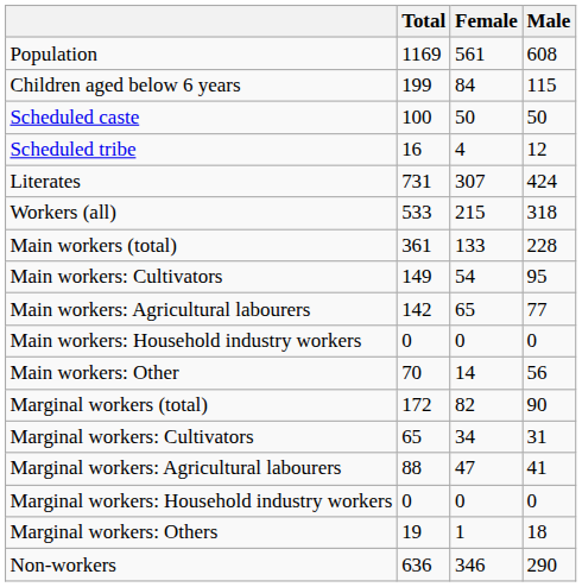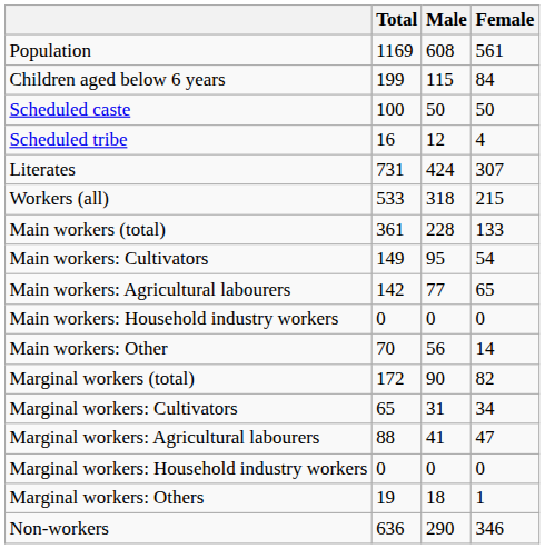 <table class="wikitable sortable">
 <tr>
 <th></th>
 <th>Total</th>
+<th>Male</th>
 <th>Female</th>
-<th>Male</th>
 </tr>
 <tr>
 <td>Population</td>
 <td>1169</td>
+<td>608</td>
 <td>561</td>
-<td>608</td>
 </tr>
 <tr>
 <td>Children aged below 6 years</td>
 <td>199</td>
+<td>115</td>
 <td>84</td>
-<td>115</td>
 </tr>
 <tr>
 <td><a href='#'>Scheduled caste</a></td>
 <td>100</td>
 <td>50</td>
 <td>50</td>
 </tr>
 <tr>
 <td><a href='#'>Scheduled tribe</a></td>
 <td>16</td>
+<td>12</td>
 <td>4</td>
-<td>12</td>
 </tr>
 <tr>
 <td>Literates</td>
 <td>731</td>
+<td>424</td>
 <td>307</td>
-<td>424</td>
 </tr>
 <tr>
 <td>Workers (all)</td>
 <td>533</td>
+<td>318</td>
 <td>215</td>
-<td>318</td>
 </tr>
 <tr>
 <td>Main workers (total)</td>
 <td>361</td>
+<td>228</td>
 <td>133</td>
-<td>228</td>
 </tr>
 <tr>
 <td>Main workers: Cultivators</td>
 <td>149</td>
+<td>95</td>
 <td>54</td>
-<td>95</td>
 </tr>
 <tr>
 <td>Main workers: Agricultural labourers</td>
 <td>142</td>
+<td>77</td>
 <td>65</td>
-<td>77</td>
 </tr>
 <tr>
 <td>Main workers: Household industry workers</td>
 <td>0</td>
 <td>0</td>
 <td>0</td>
 </tr>
 <tr>
 <td>Main workers: Other</td>
 <td>70</td>
+<td>56</td>
 <td>14</td>
-<td>56</td>
 </tr>
 <tr>
 <td>Marginal workers (total)</td>
 <td>172</td>
+<td>90</td>
 <td>82</td>
-<td>90</td>
 </tr>
 <tr>
 <td>Marginal workers: Cultivators</td>
 <td>65</td>
+<td>31</td>
 <td>34</td>
-<td>31</td>
 </tr>
 <tr>
 <td>Marginal workers: Agricultural labourers</td>
 <td>88</td>
+<td>41</td>
 <td>47</td>
-<td>41</td>
 </tr>
 <tr>
 <td>Marginal workers: Household industry workers</td>
 <td>0</td>
 <td>0</td>
 <td>0</td>
 </tr>
 <tr>
 <td>Marginal workers: Others</td>
 <td>19</td>
+<td>18</td>
 <td>1</td>
-<td>18</td>
 </tr>
 <tr>
 <td>Non-workers</td>
 <td>636</td>
+<td>290</td>
 <td>346</td>
-<td>290</td>
 </tr>
 </table>
